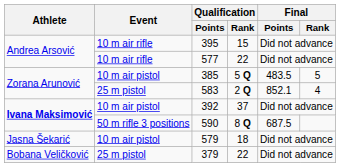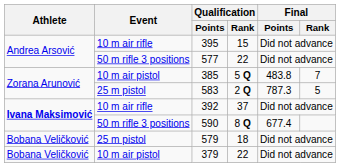 <table class="wikitable" style="font-size:90%">
 <tr>
 <th rowspan=2>Athlete</th>
 <th rowspan=2>Event</th>
 <th colspan=2>Qualification</th>
 <th colspan=2>Final</th>
 </tr>
 <tr style="font-size:95%">
 <th>Points</th>
 <th>Rank</th>
 <th>Points</th>
 <th>Rank</th>
 </tr>
 <tr align=center>
 <td align=left rowspan=2><a href='#'>Andrea Arsović</a></td>
 <td align=left><a href='#'>10 m air rifle</a></td>
 <td>395</td>
 <td>15</td>
 <td colspan=2>Did not advance</td>
 </tr>
 <tr align=center>
-<td align=left><a href='#'>10 m air rifle</a></td>
+<td align=left><a href='#'>50 m rifle 3 positions</a></td>
 <td>577</td>
 <td>22</td>
 <td colspan=2>Did not advance</td>
 </tr>
 <tr align=center>
 <td align=left rowspan=2><a href='#'>Zorana Arunović</a></td>
 <td align=left><a href='#'>10 m air pistol</a></td>
 <td>385</td>
 <td>5 <strong>Q</strong></td>
-<td>483.5</td>
-<td>5</td>
+<td>483.8</td>
+<td>7</td>
 </tr>
 <tr align=center>
 <td align=left><a href='#'>25 m pistol</a></td>
 <td>583</td>
 <td>2 <strong>Q</strong></td>
-<td>852.1</td>
-<td>4</td>
+<td>787.3</td>
+<td>5</td>
 </tr>
 <tr align=center>
 <td align=left rowspan=2><strong><a href='#'>Ivana Maksimović</a></strong></td>
-<td align=left><a href='#'>10 m air pistol</a></td>
+<td align=left><a href='#'>10 m air rifle</a></td>
 <td>392</td>
 <td>37</td>
 <td colspan=2>Did not advance</td>
 </tr>
 <tr align=center>
 <td align=left><a href='#'>50 m rifle 3 positions</a></td>
 <td>590</td>
 <td>8 <strong>Q</strong></td>
-<td>687.5</td>
+<td>677.4</td>
 <td></td>
 </tr>
 <tr align=center>
-<td align=left><a href='#'>Jasna Šekarić</a></td>
-<td align=left><a href='#'>10 m air pistol</a></td>
+<td align=left><a href='#'>Bobana Veličković</a></td>
+<td align=left><a href='#'>25 m pistol</a></td>
 <td>579</td>
 <td>18</td>
 <td colspan=2>Did not advance</td>
 </tr>
 <tr align=center>
 <td align=left><a href='#'>Bobana Veličković</a></td>
-<td align=left><a href='#'>25 m pistol</a></td>
+<td align=left><a href='#'>10 m air pistol</a></td>
 <td>379</td>
 <td>22</td>
 <td colspan=2>Did not advance</td>
 </tr>
 </table>
